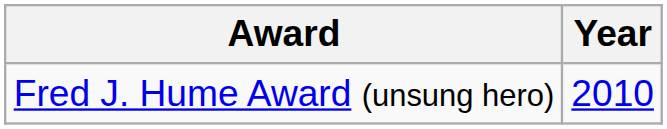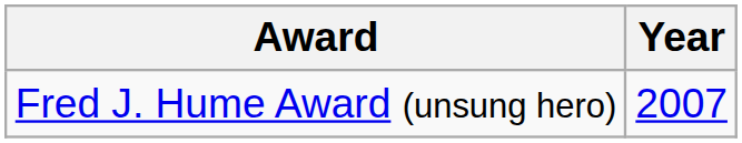 <table class="wikitable">
 <tr>
 <th>Award</th>
 <th>Year</th>
 </tr>
 <tr>
 <td><a href='#'>Fred J. Hume Award</a> <small>(unsung hero)</small></td>
-<td><a href='#'>2010</a></td>
+<td><a href='#'>2007</a></td>
 </tr>
 </table>
